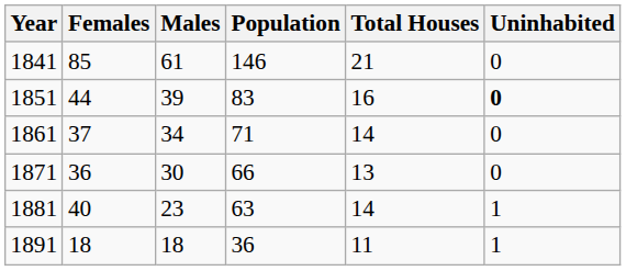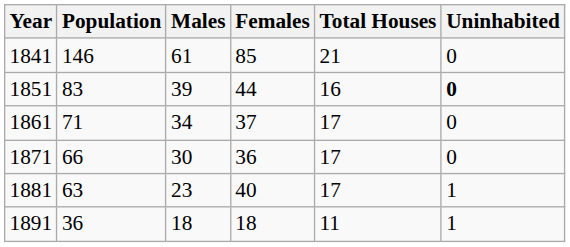 <table class="wikitable">
 <tr>
 <th>Year</th>
+<th>Population</th>
+<th>Males</th>
 <th>Females</th>
-<th>Males</th>
-<th>Population</th>
 <th>Total Houses</th>
 <th>Uninhabited</th>
 </tr>
 <tr>
 <td>1841</td>
+<td>146</td>
+<td>61</td>
 <td>85</td>
-<td>61</td>
-<td>146</td>
 <td>21</td>
 <td>0</td>
 </tr>
 <tr>
 <td>1851</td>
+<td>83</td>
+<td>39</td>
 <td>44</td>
-<td>39</td>
-<td>83</td>
 <td>16</td>
 <td><strong>0</strong></td>
 </tr>
 <tr>
 <td>1861</td>
+<td>71</td>
+<td>34</td>
 <td>37</td>
-<td>34</td>
-<td>71</td>
-<td>14</td>
+<td>17</td>
 <td>0</td>
 </tr>
 <tr>
 <td>1871</td>
+<td>66</td>
+<td>30</td>
 <td>36</td>
-<td>30</td>
-<td>66</td>
-<td>13</td>
+<td>17</td>
 <td>0</td>
 </tr>
 <tr>
 <td>1881</td>
+<td>63</td>
+<td>23</td>
 <td>40</td>
-<td>23</td>
-<td>63</td>
-<td>14</td>
+<td>17</td>
 <td>1</td>
 </tr>
 <tr>
 <td>1891</td>
+<td>36</td>
 <td>18</td>
 <td>18</td>
-<td>36</td>
 <td>11</td>
 <td>1</td>
 </tr>
 </table>
